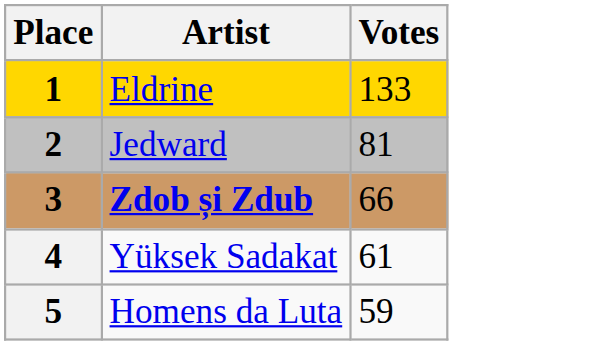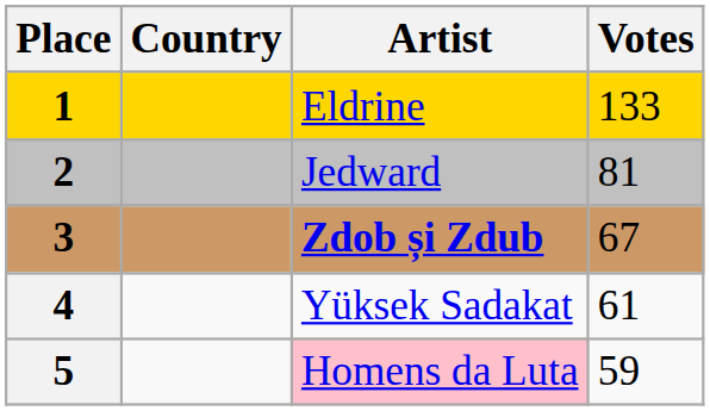 <table class="wikitable plainrowheaders">
 <tr>
 <th scope="col">Place</th>
+<th scope="col">Country</th>
 <th scope="col">Artist</th>
 <th scope="col">Votes</th>
 </tr>
 <tr style="background:gold;">
 <th scope="row" style="background:gold;">1</th>
+<td></td>
 <td><a href='#'>Eldrine</a></td>
 <td>133</td>
 </tr>
 <tr style="background:silver;">
 <th scope="row" style="background:silver;">2</th>
+<td></td>
 <td><a href='#'>Jedward</a></td>
 <td>81</td>
 </tr>
 <tr style="background:#CC9966;">
 <th scope="row" style="background:#CC9966;">3</th>
+<td></td>
 <td><strong><a href='#'>Zdob și Zdub</a></strong></td>
-<td>66</td>
+<td>67</td>
 </tr>
 <tr>
 <th scope="row">4</th>
+<td></td>
 <td><a href='#'>Yüksek Sadakat</a></td>
 <td>61</td>
 </tr>
 <tr>
 <th scope="row">5</th>
-<td><a href='#'>Homens da Luta</a></td>
+<td></td>
+<td style="background: pink;"><a href='#'>Homens da Luta</a></td>
 <td>59</td>
 </tr>
 </table>
